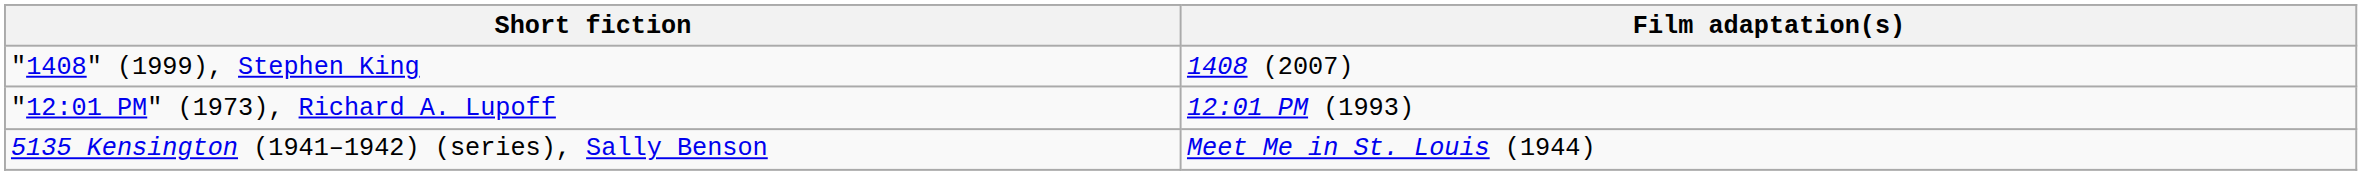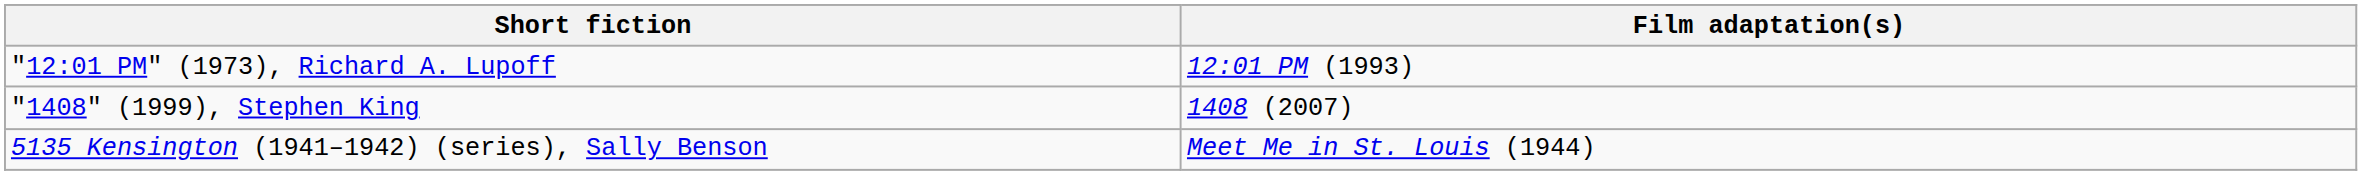 <table class="wikitable">
 <tr>
 <th width="600">Short fiction</th>
 <th width="600">Film adaptation(s)</th>
 </tr>
 <tr>
+<td>"<a href='#'>12:01 PM</a>" (1973), <a href='#'>Richard A. Lupoff</a></td>
+<td><em><a href='#'>12:01 PM</a></em> (1993)</td>
+</tr>
+<tr>
 <td>"<a href='#'>1408</a>" (1999), <a href='#'>Stephen King</a></td>
 <td><em><a href='#'>1408</a></em> (2007)</td>
-</tr>
-<tr>
-<td>"<a href='#'>12:01 PM</a>" (1973), <a href='#'>Richard A. Lupoff</a></td>
-<td><em><a href='#'>12:01 PM</a></em> (1993)</td>
 </tr>
 <tr>
 <td><em><a href='#'>5135 Kensington</a></em> (1941–1942) (series), <a href='#'>Sally Benson</a></td>
 <td><em><a href='#'>Meet Me in St. Louis</a></em> (1944)</td>
 </tr>
 </table>
